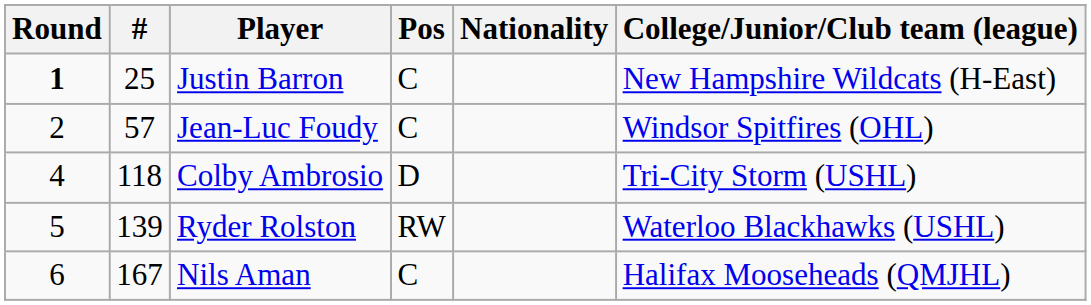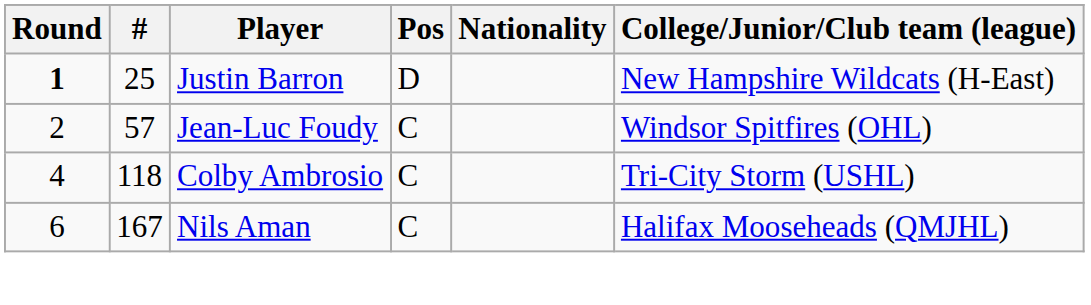 <table class="wikitable">
 <tr>
 <th>Round</th>
 <th>#</th>
 <th>Player</th>
 <th>Pos</th>
 <th>Nationality</th>
 <th>College/Junior/Club team (league)</th>
 </tr>
 <tr>
 <td style="text-align:center;"><strong>1</strong></td>
 <td style="text-align:center;">25</td>
 <td><a href='#'>Justin Barron</a></td>
-<td>C</td>
+<td>D</td>
 <td></td>
 <td><a href='#'>New Hampshire Wildcats</a> (H-East)</td>
 </tr>
 <tr>
 <td style="text-align:center;">2</td>
 <td style="text-align:center;">57</td>
 <td><a href='#'>Jean-Luc Foudy</a></td>
 <td>C</td>
 <td></td>
 <td><a href='#'>Windsor Spitfires</a> (<a href='#'>OHL</a>)</td>
 </tr>
 <tr>
 <td style="text-align:center;">4</td>
 <td style="text-align:center;">118</td>
 <td><a href='#'>Colby Ambrosio</a></td>
-<td>D</td>
+<td>C</td>
 <td></td>
 <td><a href='#'>Tri-City Storm</a> (<a href='#'>USHL</a>)</td>
-</tr>
-<tr>
-<td style="text-align:center;">5</td>
-<td style="text-align:center;">139</td>
-<td><a href='#'>Ryder Rolston</a></td>
-<td>RW</td>
-<td></td>
-<td><a href='#'>Waterloo Blackhawks</a> (<a href='#'>USHL</a>)</td>
 </tr>
 <tr>
 <td style="text-align:center;">6</td>
 <td style="text-align:center;">167</td>
 <td><a href='#'>Nils Aman</a></td>
 <td>C</td>
 <td></td>
 <td><a href='#'>Halifax Mooseheads</a> (<a href='#'>QMJHL</a>)</td>
 </tr>
 </table>
